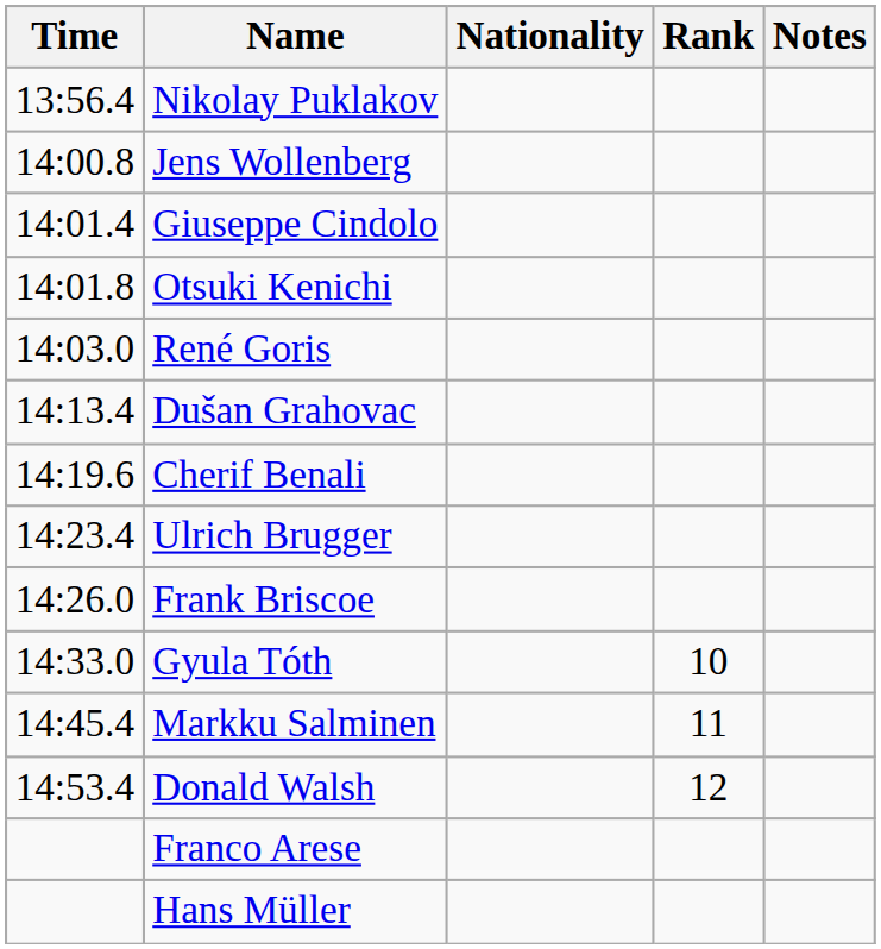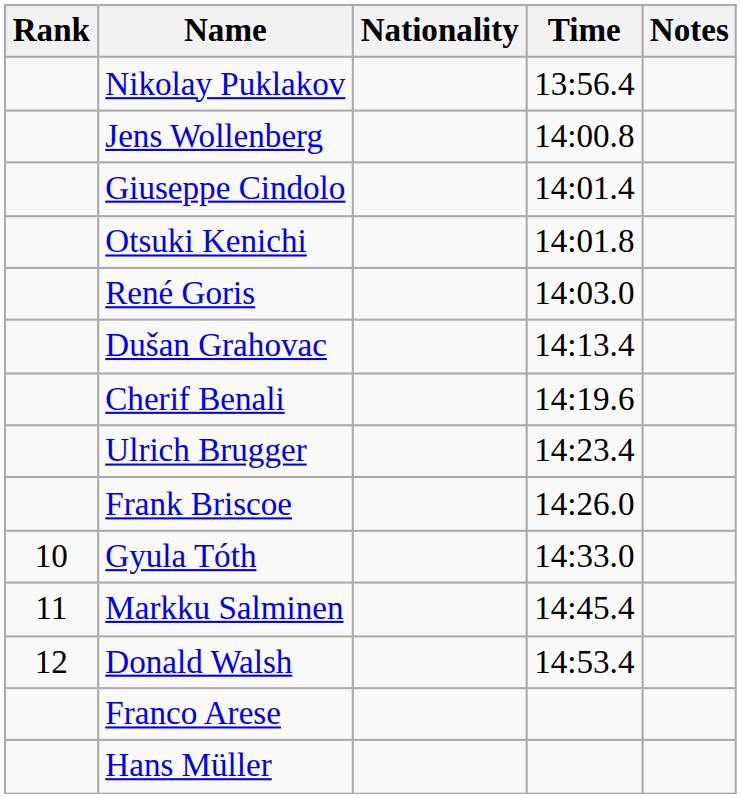 <table class="wikitable sortable" style="text-align:center">
 <tr>
-<th>Time</th>
+<th>Rank</th>
 <th>Name</th>
 <th>Nationality</th>
-<th>Rank</th>
+<th>Time</th>
 <th>Notes</th>
 </tr>
 <tr>
-<td>13:56.4</td>
+<td></td>
 <td align=left><a href='#'>Nikolay Puklakov</a></td>
 <td align=left></td>
-<td></td>
+<td>13:56.4</td>
 <td></td>
 </tr>
 <tr>
-<td>14:00.8</td>
+<td></td>
 <td align=left><a href='#'>Jens Wollenberg</a></td>
 <td align=left></td>
-<td></td>
+<td>14:00.8</td>
 <td></td>
 </tr>
 <tr>
-<td>14:01.4</td>
+<td></td>
 <td align=left><a href='#'>Giuseppe Cindolo</a></td>
 <td align=left></td>
-<td></td>
+<td>14:01.4</td>
 <td></td>
 </tr>
 <tr>
-<td>14:01.8</td>
+<td></td>
 <td align=left><a href='#'>Otsuki Kenichi</a></td>
 <td align=left></td>
-<td></td>
+<td>14:01.8</td>
 <td></td>
 </tr>
 <tr>
-<td>14:03.0</td>
+<td></td>
 <td align=left><a href='#'>René Goris</a></td>
 <td align=left></td>
-<td></td>
+<td>14:03.0</td>
 <td></td>
 </tr>
 <tr>
-<td>14:13.4</td>
+<td></td>
 <td align=left><a href='#'>Dušan Grahovac</a></td>
 <td align=left></td>
-<td></td>
+<td>14:13.4</td>
 <td></td>
 </tr>
 <tr>
-<td>14:19.6</td>
+<td></td>
 <td align=left><a href='#'>Cherif Benali</a></td>
 <td align=left></td>
-<td></td>
+<td>14:19.6</td>
 <td></td>
 </tr>
 <tr>
-<td>14:23.4</td>
+<td></td>
 <td align=left><a href='#'>Ulrich Brugger</a></td>
 <td align=left></td>
-<td></td>
+<td>14:23.4</td>
 <td></td>
 </tr>
 <tr>
-<td>14:26.0</td>
+<td></td>
 <td align=left><a href='#'>Frank Briscoe</a></td>
 <td align=left></td>
-<td></td>
+<td>14:26.0</td>
 <td></td>
 </tr>
 <tr>
-<td>14:33.0</td>
+<td>10</td>
 <td align=left><a href='#'>Gyula Tóth</a></td>
 <td align=left></td>
-<td>10</td>
+<td>14:33.0</td>
 <td></td>
 </tr>
 <tr>
-<td>14:45.4</td>
+<td>11</td>
 <td align=left><a href='#'>Markku Salminen</a></td>
 <td align=left></td>
-<td>11</td>
+<td>14:45.4</td>
 <td></td>
 </tr>
 <tr>
-<td>14:53.4</td>
+<td>12</td>
 <td align=left><a href='#'>Donald Walsh</a></td>
 <td align=left></td>
-<td>12</td>
+<td>14:53.4</td>
 <td></td>
 </tr>
 <tr>
 <td></td>
 <td align=left><a href='#'>Franco Arese</a></td>
 <td align=left></td>
 <td></td>
 <td></td>
 </tr>
 <tr>
 <td></td>
 <td align=left><a href='#'>Hans Müller</a></td>
 <td align=left></td>
 <td></td>
 <td></td>
 </tr>
 </table>
